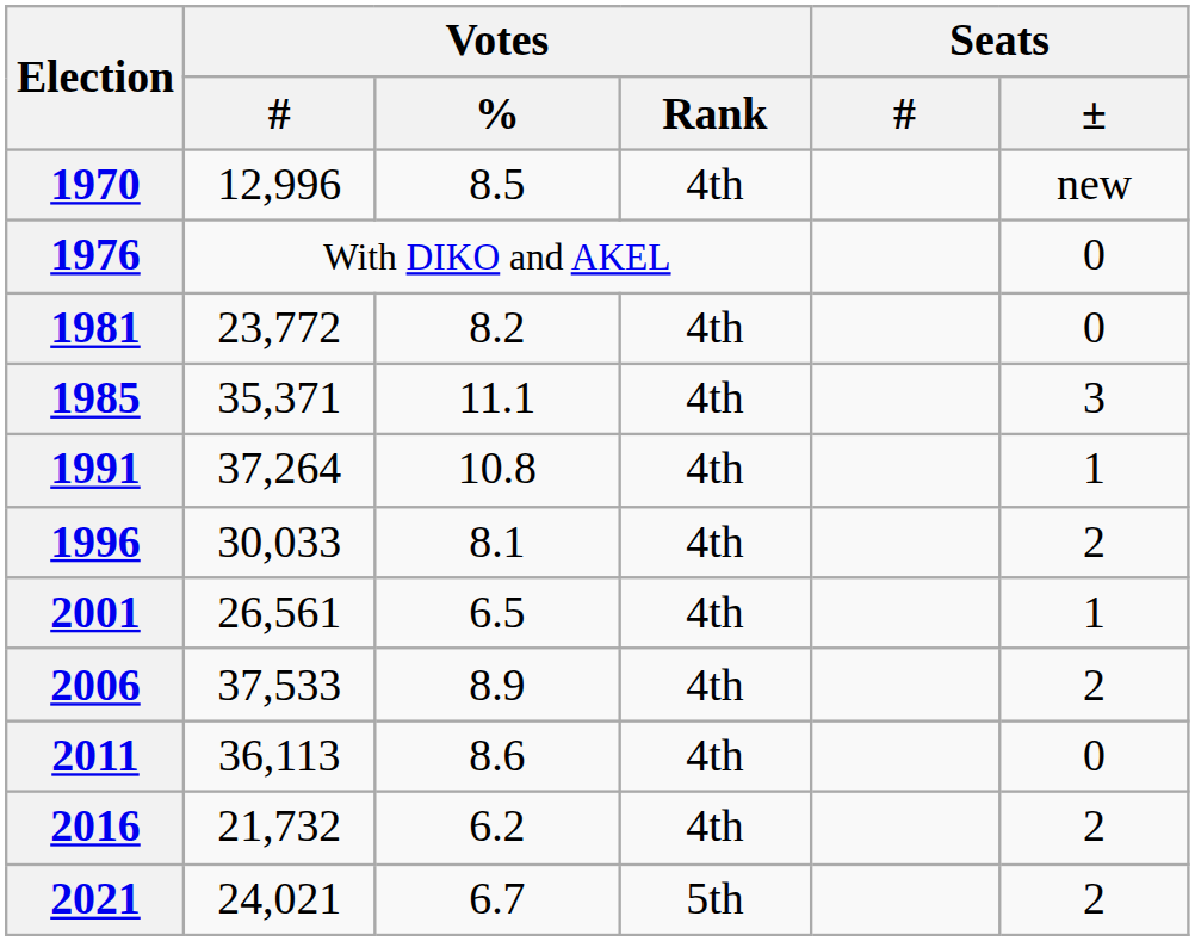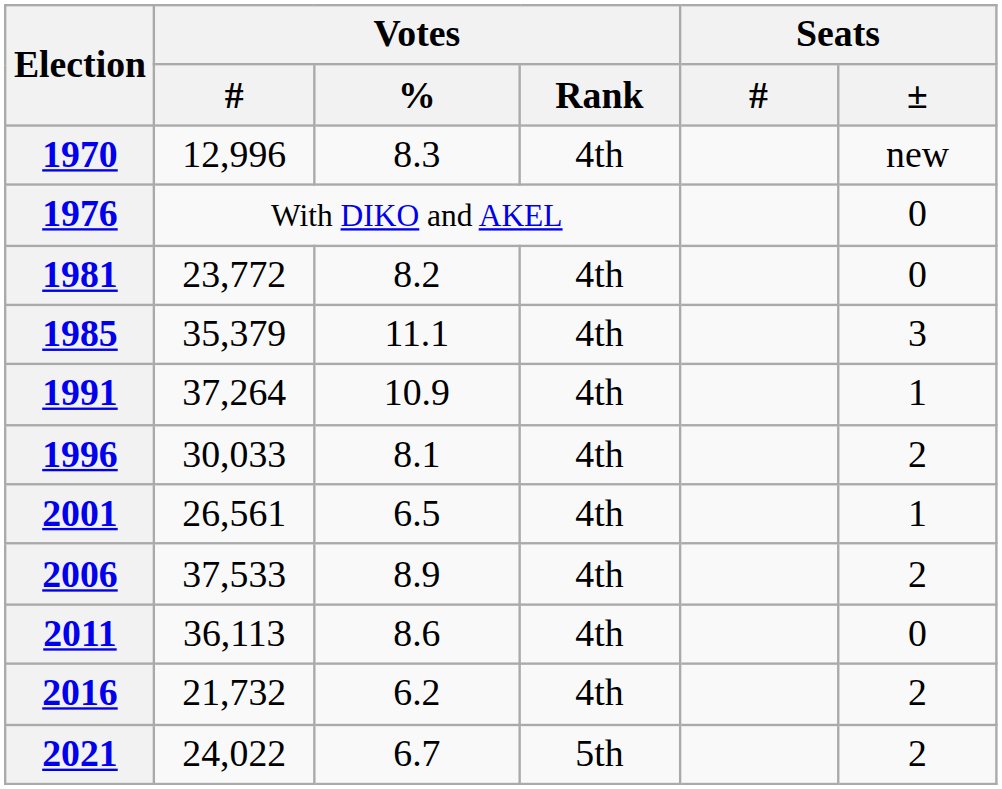 <table class=wikitable style="text-align:center">
 <tr>
 <th rowspan=2>Election</th>
 <th colspan=3>Votes</th>
 <th colspan=2>Seats</th>
 </tr>
 <tr>
 <th style="width:60px">#</th>
 <th style="width:80px">%</th>
 <th style="width:60px">Rank</th>
 <th style="width:60px">#</th>
 <th style="width:60px">±</th>
 </tr>
 <tr>
 <th><a href='#'>1970</a></th>
 <td>12,996</td>
-<td>8.5</td>
+<td>8.3</td>
 <td>4th</td>
 <td style="text-align:right;"></td>
 <td>new</td>
 </tr>
 <tr>
 <th><a href='#'>1976</a></th>
 <td colspan=3><small>With <a href='#'>DIKO</a> and <a href='#'>AKEL</a></small></td>
 <td style="text-align:right;"></td>
 <td> 0</td>
 </tr>
 <tr>
 <th><a href='#'>1981</a></th>
 <td>23,772</td>
 <td>8.2</td>
 <td>4th</td>
 <td style="text-align:right;"></td>
 <td> 0</td>
 </tr>
 <tr>
 <th><a href='#'>1985</a></th>
-<td>35,371</td>
+<td>35,379</td>
 <td>11.1</td>
 <td>4th</td>
 <td style="text-align:right;"></td>
 <td> 3</td>
 </tr>
 <tr>
 <th><a href='#'>1991</a></th>
 <td>37,264</td>
-<td>10.8</td>
+<td>10.9</td>
 <td>4th</td>
 <td style="text-align:right;"></td>
 <td> 1</td>
 </tr>
 <tr>
 <th><a href='#'>1996</a></th>
 <td>30,033</td>
 <td>8.1</td>
 <td>4th</td>
 <td style="text-align:right;"></td>
 <td> 2</td>
 </tr>
 <tr>
 <th><a href='#'>2001</a></th>
 <td>26,561</td>
 <td>6.5</td>
 <td>4th</td>
 <td style="text-align:right;"></td>
 <td> 1</td>
 </tr>
 <tr>
 <th><a href='#'>2006</a></th>
 <td>37,533</td>
 <td>8.9</td>
 <td>4th</td>
 <td style="text-align:right;"></td>
 <td> 2</td>
 </tr>
 <tr>
 <th><a href='#'>2011</a></th>
 <td>36,113</td>
 <td>8.6</td>
 <td>4th</td>
 <td style="text-align:right;"></td>
 <td> 0</td>
 </tr>
 <tr>
 <th><a href='#'>2016</a></th>
 <td>21,732</td>
 <td>6.2</td>
 <td>4th</td>
 <td style="text-align:right;"></td>
 <td> 2</td>
 </tr>
 <tr>
 <th><a href='#'>2021</a></th>
-<td>24,021</td>
+<td>24,022</td>
 <td>6.7</td>
 <td>5th</td>
 <td style="text-align:right;"></td>
 <td> 2</td>
 </tr>
 </table>
